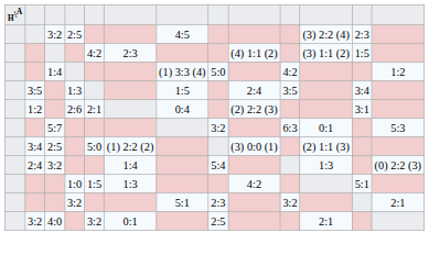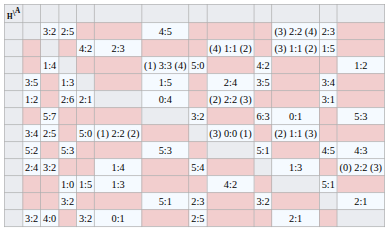 <table border="1" cellpadding="3" cellspacing="0" style="background: #f5faff; border: 1px solid #aaa; border-collapse: collapse; font-size: 95%; margin: auto; text-align: center; width="66%">
 <tr style="background: #eaecf0">
 <td><strong><small><sub>H</sub>\<sup>A</sup></small></strong></td>
 <td></td>
 <td></td>
 <td></td>
 <td></td>
 <td></td>
 <td></td>
 <td></td>
 <td></td>
 <td></td>
 <td></td>
 <td></td>
 <td></td>
 </tr>
 <tr>
 <td bgcolor="#eaecf0"></td>
 <td bgcolor="#eaecf0"></td>
 <td>3:2</td>
 <td>2:5</td>
 <td bgcolor="#f2cece"></td>
 <td bgcolor="#f2cece"></td>
 <td>4:5</td>
 <td bgcolor="#f2cece"></td>
 <td bgcolor="#f2cece"></td>
 <td bgcolor="#f2cece"></td>
 <td>(3) 2:2 (4)</td>
 <td>2:3</td>
 <td bgcolor="#f2cece"></td>
 </tr>
 <tr>
 <td bgcolor="#eaecf0"></td>
 <td bgcolor="#f2cece"></td>
 <td bgcolor="#eaecf0"></td>
 <td bgcolor="#f2cece"></td>
 <td>4:2</td>
 <td>2:3</td>
 <td bgcolor="#f2cece"></td>
 <td bgcolor="#f2cece"></td>
 <td>(4) 1:1 (2)</td>
 <td bgcolor="#f2cece"></td>
 <td>(3) 1:1 (2)</td>
 <td>1:5</td>
 <td bgcolor="#f2cece"></td>
 </tr>
 <tr>
 <td bgcolor="#eaecf0"></td>
 <td bgcolor="#f2cece"></td>
 <td>1:4</td>
 <td bgcolor="#eaecf0"></td>
 <td bgcolor="#f2cece"></td>
 <td bgcolor="#f2cece"></td>
 <td>(1) 3:3 (4)</td>
 <td>5:0</td>
 <td bgcolor="#f2cece"></td>
 <td>4:2</td>
 <td bgcolor="#f2cece"></td>
 <td bgcolor="#f2cece"></td>
 <td>1:2</td>
 </tr>
 <tr>
 <td bgcolor="#eaecf0"></td>
 <td>3:5</td>
 <td bgcolor="#f2cece"></td>
 <td>1:3</td>
 <td bgcolor="#eaecf0"></td>
 <td bgcolor="#f2cece"></td>
 <td>1:5</td>
 <td bgcolor="#f2cece"></td>
 <td>2:4</td>
 <td>3:5</td>
 <td bgcolor="#f2cece"></td>
 <td>3:4</td>
 <td bgcolor="#f2cece"></td>
 </tr>
 <tr>
 <td bgcolor="#eaecf0"></td>
 <td>1:2</td>
 <td bgcolor="#f2cece"></td>
 <td>2:6</td>
 <td>2:1</td>
 <td bgcolor="#eaecf0"></td>
 <td>0:4</td>
 <td bgcolor="#f2cece"></td>
 <td>(2) 2:2 (3)</td>
 <td bgcolor="#f2cece"></td>
 <td bgcolor="#f2cece"></td>
 <td>3:1</td>
 <td bgcolor="#f2cece"></td>
 </tr>
 <tr>
 <td bgcolor="#eaecf0"></td>
 <td bgcolor="#f2cece"></td>
 <td>5:7</td>
 <td bgcolor="#f2cece"></td>
 <td bgcolor="#f2cece"></td>
 <td bgcolor="#f2cece"></td>
 <td bgcolor="#eaecf0"></td>
 <td>3:2</td>
 <td bgcolor="#f2cece"></td>
 <td>6:3</td>
 <td>0:1</td>
 <td bgcolor="#f2cece"></td>
 <td>5:3</td>
 </tr>
 <tr>
 <td bgcolor="#eaecf0"></td>
 <td>3:4</td>
 <td>2:5</td>
 <td bgcolor="#f2cece"></td>
 <td>5:0</td>
 <td>(1) 2:2 (2)</td>
 <td bgcolor="#f2cece"></td>
 <td bgcolor="#eaecf0"></td>
 <td>(3) 0:0 (1)</td>
 <td bgcolor="#f2cece"></td>
 <td>(2) 1:1 (3)</td>
 <td bgcolor="#f2cece"></td>
 <td bgcolor="#f2cece"></td>
 </tr>
 <tr>
 <td bgcolor="#eaecf0"></td>
+<td>5:2</td>
+<td bgcolor="#f2cece"></td>
+<td>5:3</td>
+<td bgcolor="#f2cece"></td>
+<td bgcolor="#f2cece"></td>
+<td>5:3</td>
+<td bgcolor="#f2cece"></td>
+<td bgcolor="#eaecf0"></td>
+<td>5:1</td>
+<td bgcolor="#f2cece"></td>
+<td>4:5</td>
+<td>4:3</td>
+</tr>
+<tr>
+<td bgcolor="#eaecf0"></td>
 <td>2:4</td>
 <td>3:2</td>
 <td bgcolor="#f2cece"></td>
 <td bgcolor="#f2cece"></td>
 <td>1:4</td>
 <td bgcolor="#f2cece"></td>
 <td>5:4</td>
 <td bgcolor="#f2cece"></td>
 <td bgcolor="#eaecf0"></td>
 <td>1:3</td>
 <td bgcolor="#f2cece"></td>
 <td>(0) 2:2 (3)</td>
 </tr>
 <tr>
 <td bgcolor="#eaecf0"></td>
 <td bgcolor="#f2cece"></td>
 <td bgcolor="#f2cece"></td>
 <td>1:0</td>
 <td>1:5</td>
 <td>1:3</td>
 <td bgcolor="#f2cece"></td>
 <td bgcolor="#f2cece"></td>
 <td>4:2</td>
 <td bgcolor="#f2cece"></td>
 <td bgcolor="#eaecf0"></td>
 <td>5:1</td>
 <td bgcolor="#f2cece"></td>
 </tr>
 <tr>
 <td bgcolor="#eaecf0"></td>
 <td bgcolor="#f2cece"></td>
 <td bgcolor="#f2cece"></td>
 <td>3:2</td>
 <td bgcolor="#f2cece"></td>
 <td bgcolor="#f2cece"></td>
 <td>5:1</td>
 <td>2:3</td>
 <td bgcolor="#f2cece"></td>
 <td>3:2</td>
 <td bgcolor="#f2cece"></td>
 <td bgcolor="#eaecf0"></td>
 <td>2:1</td>
 </tr>
 <tr>
 <td bgcolor="#eaecf0"></td>
 <td>3:2</td>
 <td>4:0</td>
 <td bgcolor="#f2cece"></td>
 <td>3:2</td>
 <td>0:1</td>
 <td bgcolor="#f2cece"></td>
 <td>2:5</td>
 <td bgcolor="#f2cece"></td>
 <td bgcolor="#f2cece"></td>
 <td>2:1</td>
 <td bgcolor="#f2cece"></td>
 <td bgcolor="#eaecf0"></td>
 </tr>
 </table>
